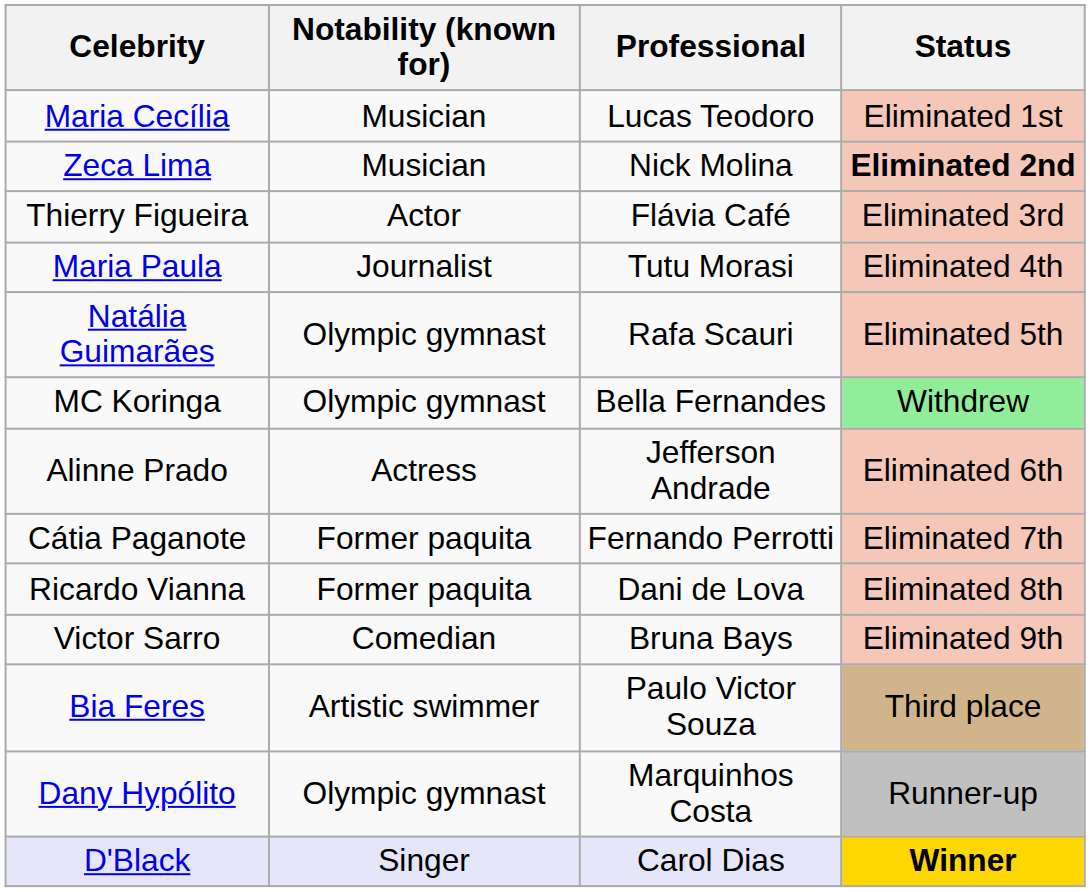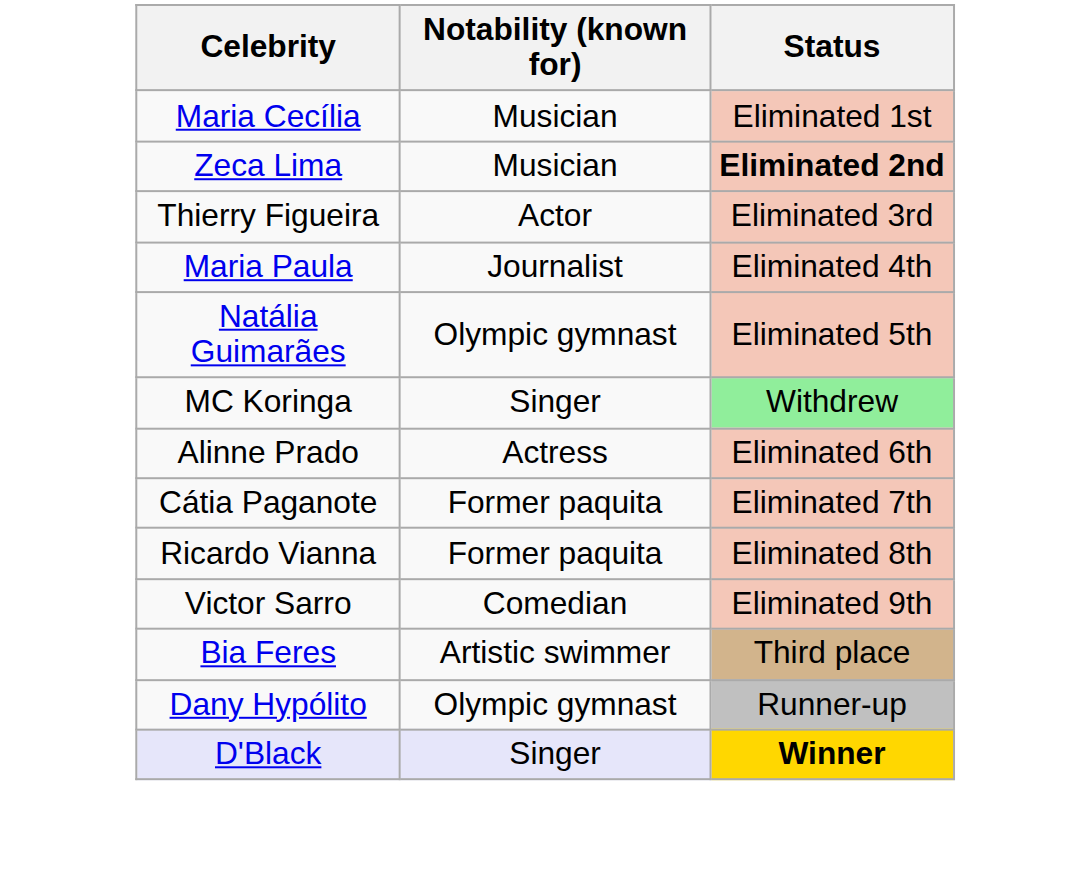 <table class= "wikitable sortable" style="text-align: center; margin:auto;">
 <tr>
 <th width=125>Celebrity</th>
 <th width=150>Notability (known for)</th>
-<th width=125>Professional</th>
 <th width=115>Status</th>
 </tr>
 <tr>
 <td><a href='#'>Maria Cecília</a></td>
 <td>Musician</td>
-<td>Lucas Teodoro</td>
 <td bgcolor=F4C7B8>Eliminated 1st <br> </td>
 </tr>
 <tr>
 <td><a href='#'>Zeca Lima</a></td>
 <td>Musician</td>
-<td>Nick Molina</td>
 <td bgcolor=F4C7B8><strong>Eliminated 2nd <br> </strong></td>
 </tr>
 <tr>
 <td>Thierry Figueira</td>
 <td>Actor</td>
-<td>Flávia Café</td>
 <td bgcolor=F4C7B8>Eliminated 3rd <br> </td>
 </tr>
 <tr>
 <td><a href='#'>Maria Paula</a></td>
 <td>Journalist</td>
-<td>Tutu Morasi</td>
 <td bgcolor=F4C7B8>Eliminated 4th <br> </td>
 </tr>
 <tr>
 <td><a href='#'>Natália Guimarães</a></td>
 <td>Olympic gymnast</td>
-<td>Rafa Scauri</td>
 <td bgcolor=F4C7B8>Eliminated 5th <br> </td>
 </tr>
 <tr>
 <td>MC Koringa</td>
-<td>Olympic gymnast</td>
-<td>Bella Fernandes</td>
+<td>Singer</td>
 <td bgcolor=90EE9B>Withdrew <br> </td>
 </tr>
 <tr>
 <td>Alinne Prado</td>
 <td>Actress</td>
-<td>Jefferson Andrade</td>
 <td bgcolor=F4C7B8>Eliminated 6th <br> </td>
 </tr>
 <tr>
 <td>Cátia Paganote</td>
 <td>Former paquita</td>
-<td>Fernando Perrotti</td>
 <td bgcolor=F4C7B8>Eliminated 7th <br> </td>
 </tr>
 <tr>
 <td>Ricardo Vianna</td>
 <td>Former paquita</td>
-<td>Dani de Lova</td>
 <td bgcolor=F4C7B8>Eliminated 8th <br> </td>
 </tr>
 <tr>
 <td>Victor Sarro</td>
 <td>Comedian</td>
-<td>Bruna Bays</td>
 <td bgcolor=F4C7B8>Eliminated 9th <br> </td>
 </tr>
 <tr>
 <td><a href='#'>Bia Feres</a></td>
 <td>Artistic swimmer</td>
-<td>Paulo Victor Souza</td>
 <td bgcolor=D2B48C>Third place <br> </td>
 </tr>
 <tr>
 <td><a href='#'>Dany Hypólito</a></td>
 <td>Olympic gymnast</td>
-<td>Marquinhos Costa</td>
 <td bgcolor=C0C0C0>Runner-up <br> </td>
 </tr>
 <tr>
 <td bgcolor=E6E6FA><a href='#'>D'Black</a></td>
 <td bgcolor=E6E6FA>Singer</td>
-<td bgcolor=E6E6FA>Carol Dias</td>
 <td bgcolor=FFD700><strong>Winner</strong> <br> </td>
 </tr>
 </table>
